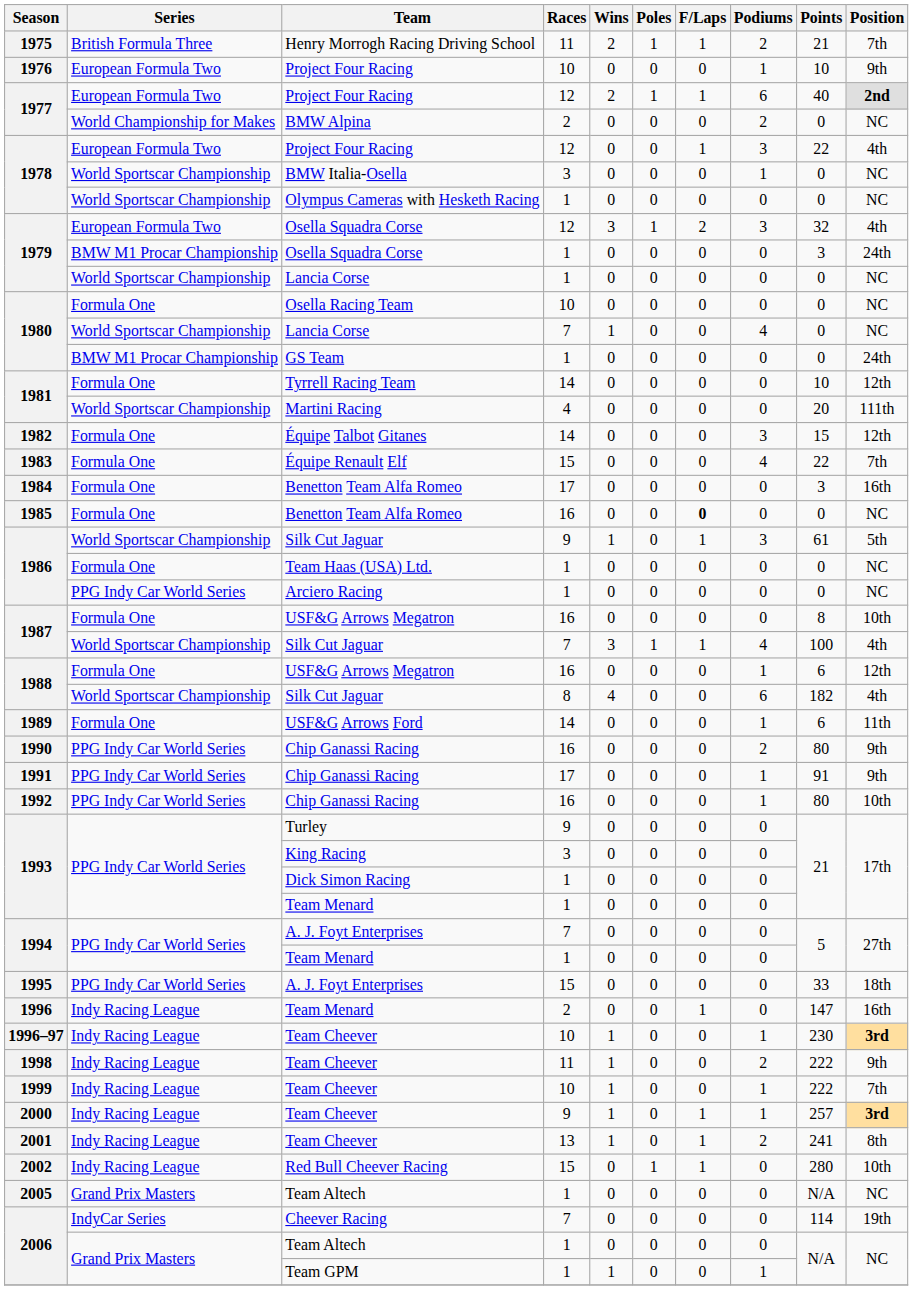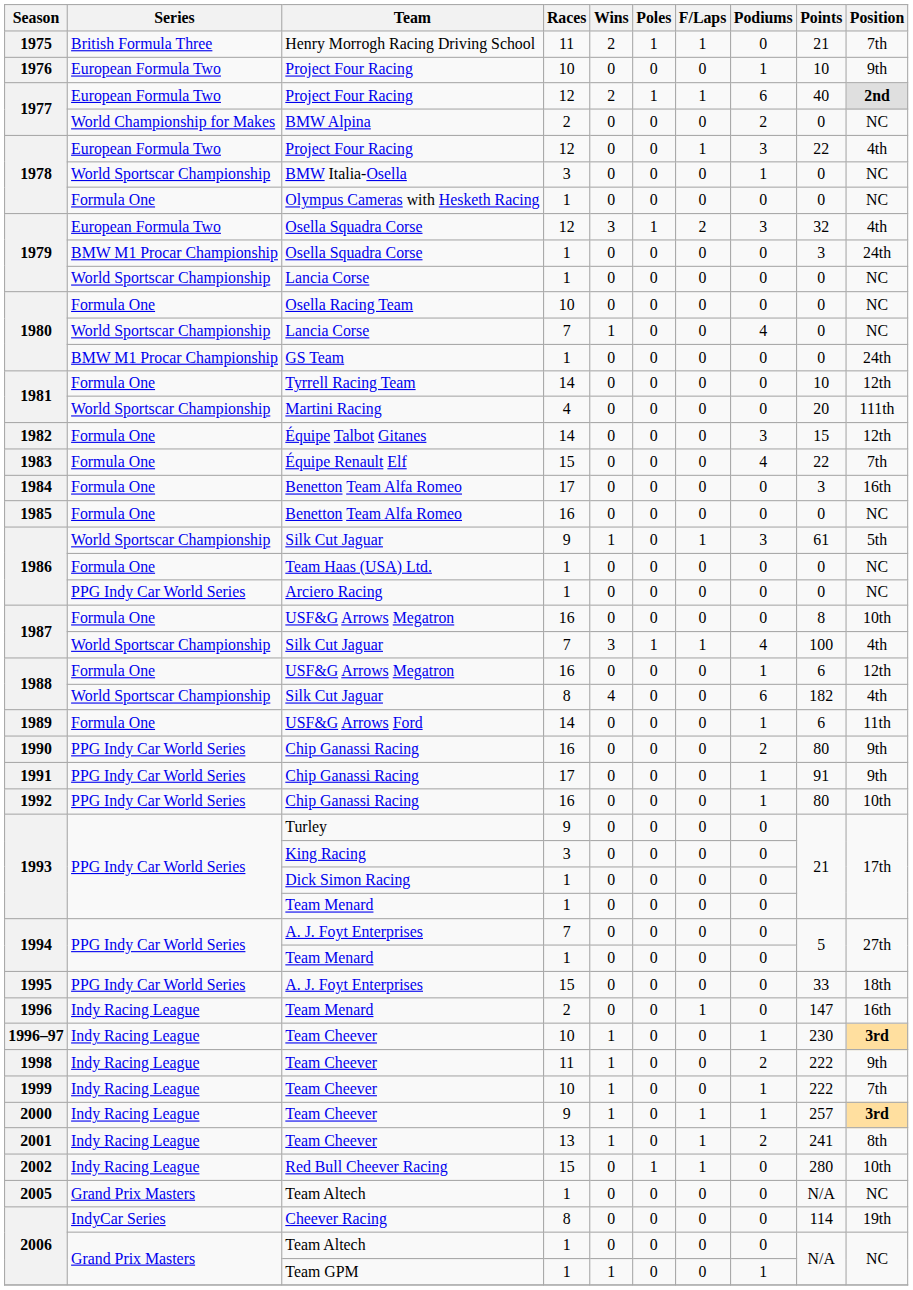 <table class="wikitable" style="font-size: 90%; text-align:center">
 <tr>
 <th>Season</th>
 <th>Series</th>
 <th>Team</th>
 <th>Races</th>
 <th>Wins</th>
 <th>Poles</th>
 <th>F/Laps</th>
 <th>Podiums</th>
 <th>Points</th>
 <th>Position</th>
 </tr>
 <tr>
 <th>1975</th>
 <td align=left><a href='#'>British Formula Three</a></td>
 <td align=left nowrap>Henry Morrogh Racing Driving School</td>
 <td>11</td>
 <td>2</td>
 <td>1</td>
 <td>1</td>
-<td>2</td>
+<td>0</td>
 <td>21</td>
 <td>7th</td>
 </tr>
 <tr>
 <th>1976</th>
 <td align=left><a href='#'>European Formula Two</a></td>
 <td align=left><a href='#'>Project Four Racing</a></td>
 <td>10</td>
 <td>0</td>
 <td>0</td>
 <td>0</td>
 <td>1</td>
 <td>10</td>
 <td>9th</td>
 </tr>
 <tr>
 <th rowspan=2>1977</th>
 <td align=left><a href='#'>European Formula Two</a></td>
 <td align=left><a href='#'>Project Four Racing</a></td>
 <td>12</td>
 <td>2</td>
 <td>1</td>
 <td>1</td>
 <td>6</td>
 <td>40</td>
 <td style="background:#DFDFDF"><strong>2nd</strong></td>
 </tr>
 <tr>
 <td align=left nowrap><a href='#'>World Championship for Makes</a></td>
 <td align=left><a href='#'>BMW Alpina</a></td>
 <td>2</td>
 <td>0</td>
 <td>0</td>
 <td>0</td>
 <td>2</td>
 <td>0</td>
 <td>NC</td>
 </tr>
 <tr>
 <th rowspan=3>1978</th>
 <td align=left><a href='#'>European Formula Two</a></td>
 <td align=left><a href='#'>Project Four Racing</a></td>
 <td>12</td>
 <td>0</td>
 <td>0</td>
 <td>1</td>
 <td>3</td>
 <td>22</td>
 <td>4th</td>
 </tr>
 <tr>
 <td align=left><a href='#'>World Sportscar Championship</a></td>
 <td align=left><a href='#'>BMW</a> Italia-<a href='#'>Osella</a></td>
 <td>3</td>
 <td>0</td>
 <td>0</td>
 <td>0</td>
 <td>1</td>
 <td>0</td>
 <td>NC</td>
 </tr>
 <tr>
-<td align=left><a href='#'>World Sportscar Championship</a></td>
+<td align=left><a href='#'>Formula One</a></td>
 <td align=left><a href='#'>Olympus Cameras</a> with <a href='#'>Hesketh Racing</a></td>
 <td>1</td>
 <td>0</td>
 <td>0</td>
 <td>0</td>
 <td>0</td>
 <td>0</td>
 <td>NC</td>
 </tr>
 <tr>
 <th rowspan=3>1979</th>
 <td align=left><a href='#'>European Formula Two</a></td>
 <td align=left><a href='#'>Osella Squadra Corse</a></td>
 <td>12</td>
 <td>3</td>
 <td>1</td>
 <td>2</td>
 <td>3</td>
 <td>32</td>
 <td>4th</td>
 </tr>
 <tr>
 <td align=left><a href='#'>BMW M1 Procar Championship</a></td>
 <td align=left><a href='#'>Osella Squadra Corse</a></td>
 <td>1</td>
 <td>0</td>
 <td>0</td>
 <td>0</td>
 <td>0</td>
 <td>3</td>
 <td>24th</td>
 </tr>
 <tr>
 <td align=left><a href='#'>World Sportscar Championship</a></td>
 <td align=left><a href='#'>Lancia Corse</a></td>
 <td>1</td>
 <td>0</td>
 <td>0</td>
 <td>0</td>
 <td>0</td>
 <td>0</td>
 <td>NC</td>
 </tr>
 <tr>
 <th rowspan=3>1980</th>
 <td align=left><a href='#'>Formula One</a></td>
 <td align=left><a href='#'>Osella Racing Team</a></td>
 <td>10</td>
 <td>0</td>
 <td>0</td>
 <td>0</td>
 <td>0</td>
 <td>0</td>
 <td>NC</td>
 </tr>
 <tr>
 <td align=left><a href='#'>World Sportscar Championship</a></td>
 <td align=left><a href='#'>Lancia Corse</a></td>
 <td>7</td>
 <td>1</td>
 <td>0</td>
 <td>0</td>
 <td>4</td>
 <td>0</td>
 <td>NC</td>
 </tr>
 <tr>
 <td align=left><a href='#'>BMW M1 Procar Championship</a></td>
 <td align=left><a href='#'>GS Team</a></td>
 <td>1</td>
 <td>0</td>
 <td>0</td>
 <td>0</td>
 <td>0</td>
 <td>0</td>
 <td>24th</td>
 </tr>
 <tr>
 <th rowspan=2>1981</th>
 <td align=left><a href='#'>Formula One</a></td>
 <td align=left><a href='#'>Tyrrell Racing Team</a></td>
 <td>14</td>
 <td>0</td>
 <td>0</td>
 <td>0</td>
 <td>0</td>
 <td>10</td>
 <td>12th</td>
 </tr>
 <tr>
 <td align=left><a href='#'>World Sportscar Championship</a></td>
 <td align=left><a href='#'>Martini Racing</a></td>
 <td>4</td>
 <td>0</td>
 <td>0</td>
 <td>0</td>
 <td>0</td>
 <td>20</td>
 <td>111th</td>
 </tr>
 <tr>
 <th>1982</th>
 <td align=left><a href='#'>Formula One</a></td>
 <td align=left><a href='#'>Équipe</a> <a href='#'>Talbot</a> <a href='#'>Gitanes</a></td>
 <td>14</td>
 <td>0</td>
 <td>0</td>
 <td>0</td>
 <td>3</td>
 <td>15</td>
 <td>12th</td>
 </tr>
 <tr>
 <th>1983</th>
 <td align=left><a href='#'>Formula One</a></td>
 <td align=left><a href='#'>Équipe Renault</a> <a href='#'>Elf</a></td>
 <td>15</td>
 <td>0</td>
 <td>0</td>
 <td>0</td>
 <td>4</td>
 <td>22</td>
 <td>7th</td>
 </tr>
 <tr>
 <th>1984</th>
 <td align=left><a href='#'>Formula One</a></td>
 <td align=left><a href='#'>Benetton</a> <a href='#'>Team Alfa Romeo</a></td>
 <td>17</td>
 <td>0</td>
 <td>0</td>
 <td>0</td>
 <td>0</td>
 <td>3</td>
 <td>16th</td>
 </tr>
 <tr>
 <th>1985</th>
 <td align=left><a href='#'>Formula One</a></td>
 <td align=left><a href='#'>Benetton</a> <a href='#'>Team Alfa Romeo</a></td>
 <td>16</td>
 <td>0</td>
 <td>0</td>
-<td><strong>0</strong></td>
+<td>0</td>
 <td>0</td>
 <td>0</td>
 <td>NC</td>
 </tr>
 <tr>
 <th rowspan=3>1986</th>
 <td align=left><a href='#'>World Sportscar Championship</a></td>
 <td align=left><a href='#'>Silk Cut Jaguar</a></td>
 <td>9</td>
 <td>1</td>
 <td>0</td>
 <td>1</td>
 <td>3</td>
 <td>61</td>
 <td>5th</td>
 </tr>
 <tr>
 <td align=left><a href='#'>Formula One</a></td>
 <td align=left><a href='#'>Team Haas (USA) Ltd.</a></td>
 <td>1</td>
 <td>0</td>
 <td>0</td>
 <td>0</td>
 <td>0</td>
 <td>0</td>
 <td>NC</td>
 </tr>
 <tr>
 <td align=left><a href='#'>PPG Indy Car World Series</a></td>
 <td align=left><a href='#'>Arciero Racing</a></td>
 <td>1</td>
 <td>0</td>
 <td>0</td>
 <td>0</td>
 <td>0</td>
 <td>0</td>
 <td>NC</td>
 </tr>
 <tr>
 <th rowspan=2>1987</th>
 <td align=left><a href='#'>Formula One</a></td>
 <td align=left><a href='#'>USF&G</a> <a href='#'>Arrows</a> <a href='#'>Megatron</a></td>
 <td>16</td>
 <td>0</td>
 <td>0</td>
 <td>0</td>
 <td>0</td>
 <td>8</td>
 <td>10th</td>
 </tr>
 <tr>
 <td align=left><a href='#'>World Sportscar Championship</a></td>
 <td align=left><a href='#'>Silk Cut Jaguar</a></td>
 <td>7</td>
 <td>3</td>
 <td>1</td>
 <td>1</td>
 <td>4</td>
 <td>100</td>
 <td>4th</td>
 </tr>
 <tr>
 <th rowspan=2>1988</th>
 <td align=left><a href='#'>Formula One</a></td>
 <td align=left><a href='#'>USF&G</a> <a href='#'>Arrows</a> <a href='#'>Megatron</a></td>
 <td>16</td>
 <td>0</td>
 <td>0</td>
 <td>0</td>
 <td>1</td>
 <td>6</td>
 <td>12th</td>
 </tr>
 <tr>
 <td align=left><a href='#'>World Sportscar Championship</a></td>
 <td align=left><a href='#'>Silk Cut Jaguar</a></td>
 <td>8</td>
 <td>4</td>
 <td>0</td>
 <td>0</td>
 <td>6</td>
 <td>182</td>
 <td>4th</td>
 </tr>
 <tr>
 <th>1989</th>
 <td align=left><a href='#'>Formula One</a></td>
 <td align=left><a href='#'>USF&G</a> <a href='#'>Arrows</a> <a href='#'>Ford</a></td>
 <td>14</td>
 <td>0</td>
 <td>0</td>
 <td>0</td>
 <td>1</td>
 <td>6</td>
 <td>11th</td>
 </tr>
 <tr>
 <th>1990</th>
 <td align=left><a href='#'>PPG Indy Car World Series</a></td>
 <td align=left><a href='#'>Chip Ganassi Racing</a></td>
 <td>16</td>
 <td>0</td>
 <td>0</td>
 <td>0</td>
 <td>2</td>
 <td>80</td>
 <td>9th</td>
 </tr>
 <tr>
 <th>1991</th>
 <td align=left><a href='#'>PPG Indy Car World Series</a></td>
 <td align=left><a href='#'>Chip Ganassi Racing</a></td>
 <td>17</td>
 <td>0</td>
 <td>0</td>
 <td>0</td>
 <td>1</td>
 <td>91</td>
 <td>9th</td>
 </tr>
 <tr>
 <th>1992</th>
 <td align=left><a href='#'>PPG Indy Car World Series</a></td>
 <td align=left><a href='#'>Chip Ganassi Racing</a></td>
 <td>16</td>
 <td>0</td>
 <td>0</td>
 <td>0</td>
 <td>1</td>
 <td>80</td>
 <td>10th</td>
 </tr>
 <tr>
 <th rowspan=4>1993</th>
 <td rowspan="4" style="text-align:left"><a href='#'>PPG Indy Car World Series</a></td>
 <td align=left>Turley</td>
 <td>9</td>
 <td>0</td>
 <td>0</td>
 <td>0</td>
 <td>0</td>
 <td rowspan=4>21</td>
 <td rowspan=4>17th</td>
 </tr>
 <tr>
 <td align=left><a href='#'>King Racing</a></td>
 <td>3</td>
 <td>0</td>
 <td>0</td>
 <td>0</td>
 <td>0</td>
 </tr>
 <tr>
 <td align=left><a href='#'>Dick Simon Racing</a></td>
 <td>1</td>
 <td>0</td>
 <td>0</td>
 <td>0</td>
 <td>0</td>
 </tr>
 <tr>
 <td align=left><a href='#'>Team Menard</a></td>
 <td>1</td>
 <td>0</td>
 <td>0</td>
 <td>0</td>
 <td>0</td>
 </tr>
 <tr>
 <th rowspan=2>1994</th>
 <td rowspan="2" style="text-align:left"><a href='#'>PPG Indy Car World Series</a></td>
 <td align=left><a href='#'>A. J. Foyt Enterprises</a></td>
 <td>7</td>
 <td>0</td>
 <td>0</td>
 <td>0</td>
 <td>0</td>
 <td rowspan=2>5</td>
 <td rowspan=2>27th</td>
 </tr>
 <tr>
 <td align=left><a href='#'>Team Menard</a></td>
 <td>1</td>
 <td>0</td>
 <td>0</td>
 <td>0</td>
 <td>0</td>
 </tr>
 <tr>
 <th>1995</th>
 <td align=left><a href='#'>PPG Indy Car World Series</a></td>
 <td align=left><a href='#'>A. J. Foyt Enterprises</a></td>
 <td>15</td>
 <td>0</td>
 <td>0</td>
 <td>0</td>
 <td>0</td>
 <td>33</td>
 <td>18th</td>
 </tr>
 <tr>
 <th>1996</th>
 <td align=left><a href='#'>Indy Racing League</a></td>
 <td align=left><a href='#'>Team Menard</a></td>
 <td>2</td>
 <td>0</td>
 <td>0</td>
 <td>1</td>
 <td>0</td>
 <td>147</td>
 <td>16th</td>
 </tr>
 <tr>
 <th>1996–97</th>
 <td align=left><a href='#'>Indy Racing League</a></td>
 <td align=left><a href='#'>Team Cheever</a></td>
 <td>10</td>
 <td>1</td>
 <td>0</td>
 <td>0</td>
 <td>1</td>
 <td>230</td>
 <td style="background:#FFDF9F"><strong>3rd</strong></td>
 </tr>
 <tr>
 <th>1998</th>
 <td align=left><a href='#'>Indy Racing League</a></td>
 <td align=left><a href='#'>Team Cheever</a></td>
 <td>11</td>
 <td>1</td>
 <td>0</td>
 <td>0</td>
 <td>2</td>
 <td>222</td>
 <td>9th</td>
 </tr>
 <tr>
 <th>1999</th>
 <td align=left><a href='#'>Indy Racing League</a></td>
 <td align=left><a href='#'>Team Cheever</a></td>
 <td>10</td>
 <td>1</td>
 <td>0</td>
 <td>0</td>
 <td>1</td>
 <td>222</td>
 <td>7th</td>
 </tr>
 <tr>
 <th>2000</th>
 <td align=left><a href='#'>Indy Racing League</a></td>
 <td align=left><a href='#'>Team Cheever</a></td>
 <td>9</td>
 <td>1</td>
 <td>0</td>
 <td>1</td>
 <td>1</td>
 <td>257</td>
 <td style="background:#FFDF9F"><strong>3rd</strong></td>
 </tr>
 <tr>
 <th>2001</th>
 <td align=left><a href='#'>Indy Racing League</a></td>
 <td align=left><a href='#'>Team Cheever</a></td>
 <td>13</td>
 <td>1</td>
 <td>0</td>
 <td>1</td>
 <td>2</td>
 <td>241</td>
 <td>8th</td>
 </tr>
 <tr>
 <th>2002</th>
 <td align=left><a href='#'>Indy Racing League</a></td>
 <td align=left><a href='#'>Red Bull Cheever Racing</a></td>
 <td>15</td>
 <td>0</td>
 <td>1</td>
 <td>1</td>
 <td>0</td>
 <td>280</td>
 <td>10th</td>
 </tr>
 <tr>
 <th>2005</th>
 <td align=left><a href='#'>Grand Prix Masters</a></td>
 <td align=left>Team Altech</td>
 <td>1</td>
 <td>0</td>
 <td>0</td>
 <td>0</td>
 <td>0</td>
 <td>N/A</td>
 <td>NC</td>
 </tr>
 <tr>
 <th rowspan=3>2006</th>
 <td align=left><a href='#'>IndyCar Series</a></td>
 <td align=left><a href='#'>Cheever Racing</a></td>
-<td>7</td>
+<td>8</td>
 <td>0</td>
 <td>0</td>
 <td>0</td>
 <td>0</td>
 <td>114</td>
 <td>19th</td>
 </tr>
 <tr>
 <td rowspan="2" style="text-align:left"><a href='#'>Grand Prix Masters</a></td>
 <td align=left>Team Altech</td>
 <td>1</td>
 <td>0</td>
 <td>0</td>
 <td>0</td>
 <td>0</td>
 <td rowspan=2>N/A</td>
 <td rowspan=2>NC</td>
 </tr>
 <tr>
 <td align=left>Team GPM</td>
 <td>1</td>
 <td>1</td>
 <td>0</td>
 <td>0</td>
 <td>1</td>
 </tr>
 <tr>
 </tr>
 </table>
